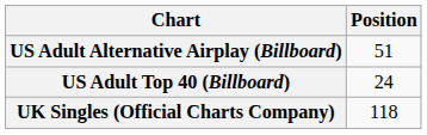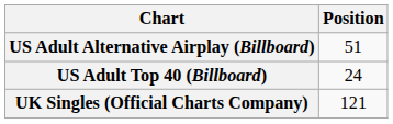 <table class="wikitable plainrowheaders">
 <tr>
 <th scope="col">Chart</th>
 <th scope="col">Position</th>
 </tr>
 <tr>
 <th scope="row" style="text-align:left;">US Adult Alternative Airplay (<em>Billboard</em>)</th>
 <td style="text-align:center;">51</td>
 </tr>
 <tr>
 <th scope="row">US Adult Top 40 (<em>Billboard</em>)</th>
 <td style="text-align:center;">24</td>
 </tr>
 <tr>
 <th scope="row">UK Singles (Official Charts Company)</th>
-<td align="center">118</td>
+<td align="center">121</td>
 </tr>
 </table>
